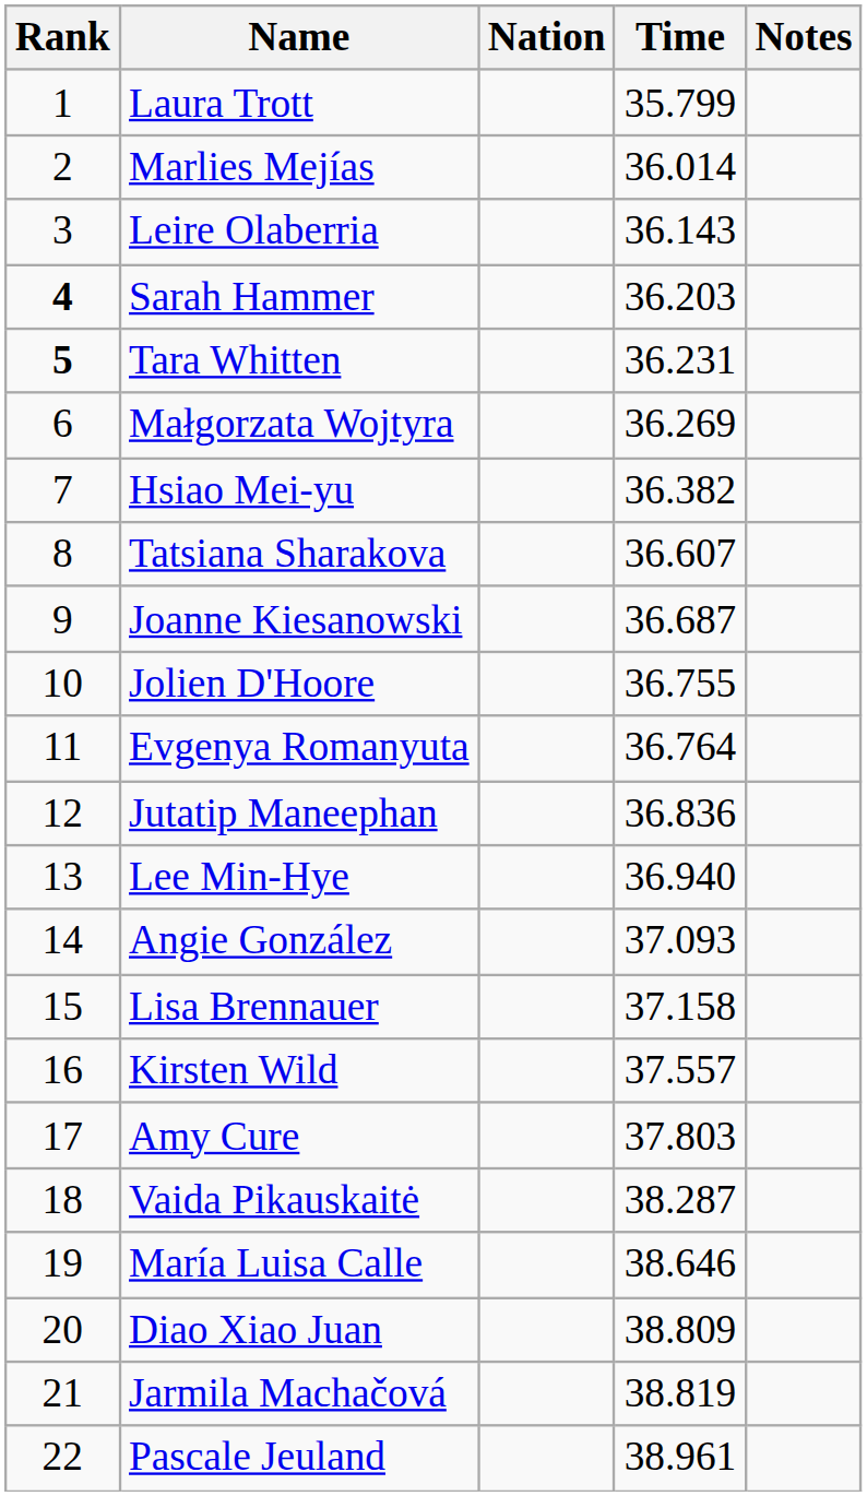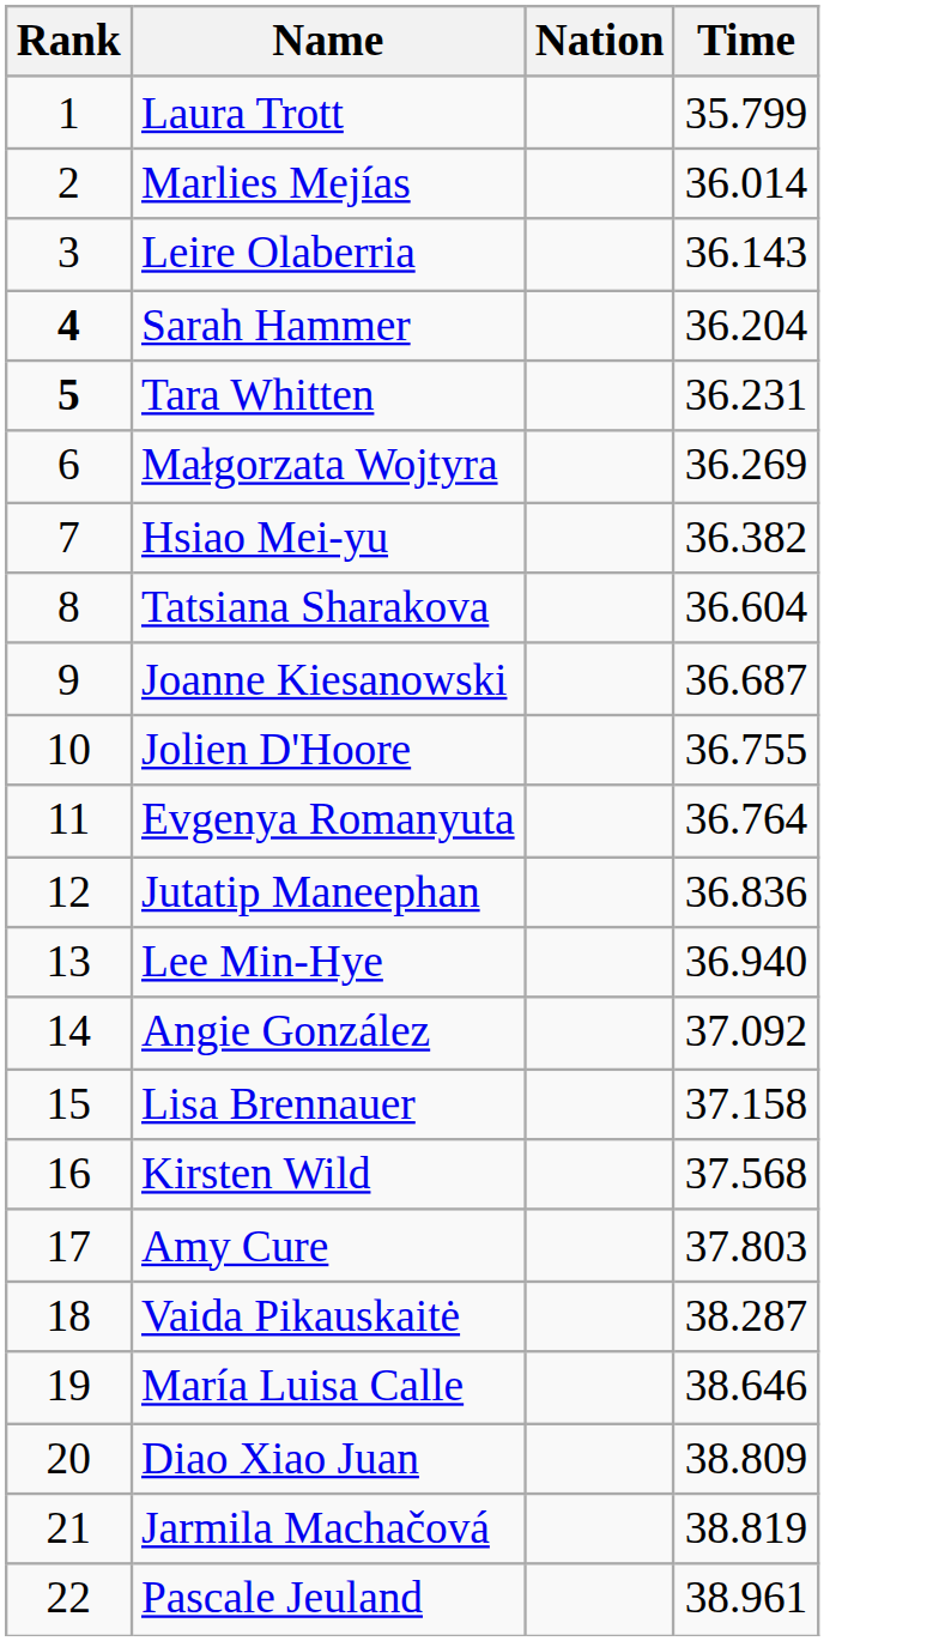 <table class="wikitable sortable" style="text-align:center">
 <tr>
 <th>Rank</th>
 <th>Name</th>
 <th>Nation</th>
 <th>Time</th>
-<th>Notes</th>
 </tr>
 <tr>
 <td>1</td>
 <td align=left><a href='#'>Laura Trott</a></td>
 <td align=left></td>
 <td>35.799</td>
-<td></td>
 </tr>
 <tr>
 <td>2</td>
 <td align=left><a href='#'>Marlies Mejías</a></td>
 <td align=left></td>
 <td>36.014</td>
-<td></td>
 </tr>
 <tr>
 <td>3</td>
 <td align=left><a href='#'>Leire Olaberria</a></td>
 <td align=left></td>
 <td>36.143</td>
-<td></td>
 </tr>
 <tr>
 <td><strong>4</strong></td>
 <td align=left><a href='#'>Sarah Hammer</a></td>
 <td align=left></td>
-<td>36.203</td>
-<td></td>
+<td>36.204</td>
 </tr>
 <tr>
 <td><strong>5</strong></td>
 <td align=left><a href='#'>Tara Whitten</a></td>
 <td align=left></td>
 <td>36.231</td>
-<td></td>
 </tr>
 <tr>
 <td>6</td>
 <td align=left><a href='#'>Małgorzata Wojtyra</a></td>
 <td align=left></td>
 <td>36.269</td>
-<td></td>
 </tr>
 <tr>
 <td>7</td>
 <td align=left><a href='#'>Hsiao Mei-yu</a></td>
 <td align=left></td>
 <td>36.382</td>
-<td></td>
 </tr>
 <tr>
 <td>8</td>
 <td align=left><a href='#'>Tatsiana Sharakova</a></td>
 <td align=left></td>
-<td>36.607</td>
-<td></td>
+<td>36.604</td>
 </tr>
 <tr>
 <td>9</td>
 <td align=left><a href='#'>Joanne Kiesanowski</a></td>
 <td align=left></td>
 <td>36.687</td>
-<td></td>
 </tr>
 <tr>
 <td>10</td>
 <td align=left><a href='#'>Jolien D'Hoore</a></td>
 <td align=left></td>
 <td>36.755</td>
-<td></td>
 </tr>
 <tr>
 <td>11</td>
 <td align=left><a href='#'>Evgenya Romanyuta</a></td>
 <td align=left></td>
 <td>36.764</td>
-<td></td>
 </tr>
 <tr>
 <td>12</td>
 <td align=left><a href='#'>Jutatip Maneephan</a></td>
 <td align=left></td>
 <td>36.836</td>
-<td></td>
 </tr>
 <tr>
 <td>13</td>
 <td align=left><a href='#'>Lee Min-Hye</a></td>
 <td align=left></td>
 <td>36.940</td>
-<td></td>
 </tr>
 <tr>
 <td>14</td>
 <td align=left><a href='#'>Angie González</a></td>
 <td align=left></td>
-<td>37.093</td>
-<td></td>
+<td>37.092</td>
 </tr>
 <tr>
 <td>15</td>
 <td align=left><a href='#'>Lisa Brennauer</a></td>
 <td align=left></td>
 <td>37.158</td>
-<td></td>
 </tr>
 <tr>
 <td>16</td>
 <td align=left><a href='#'>Kirsten Wild</a></td>
 <td align=left></td>
-<td>37.557</td>
-<td></td>
+<td>37.568</td>
 </tr>
 <tr>
 <td>17</td>
 <td align=left><a href='#'>Amy Cure</a></td>
 <td align=left></td>
 <td>37.803</td>
-<td></td>
 </tr>
 <tr>
 <td>18</td>
 <td align=left><a href='#'>Vaida Pikauskaitė</a></td>
 <td align=left></td>
 <td>38.287</td>
-<td></td>
 </tr>
 <tr>
 <td>19</td>
 <td align=left><a href='#'>María Luisa Calle</a></td>
 <td align=left></td>
 <td>38.646</td>
-<td></td>
 </tr>
 <tr>
 <td>20</td>
 <td align=left><a href='#'>Diao Xiao Juan</a></td>
 <td align=left></td>
 <td>38.809</td>
-<td></td>
 </tr>
 <tr>
 <td>21</td>
 <td align=left><a href='#'>Jarmila Machačová</a></td>
 <td align=left></td>
 <td>38.819</td>
-<td></td>
 </tr>
 <tr>
 <td>22</td>
 <td align=left><a href='#'>Pascale Jeuland</a></td>
 <td align=left></td>
 <td>38.961</td>
-<td></td>
 </tr>
 </table>
